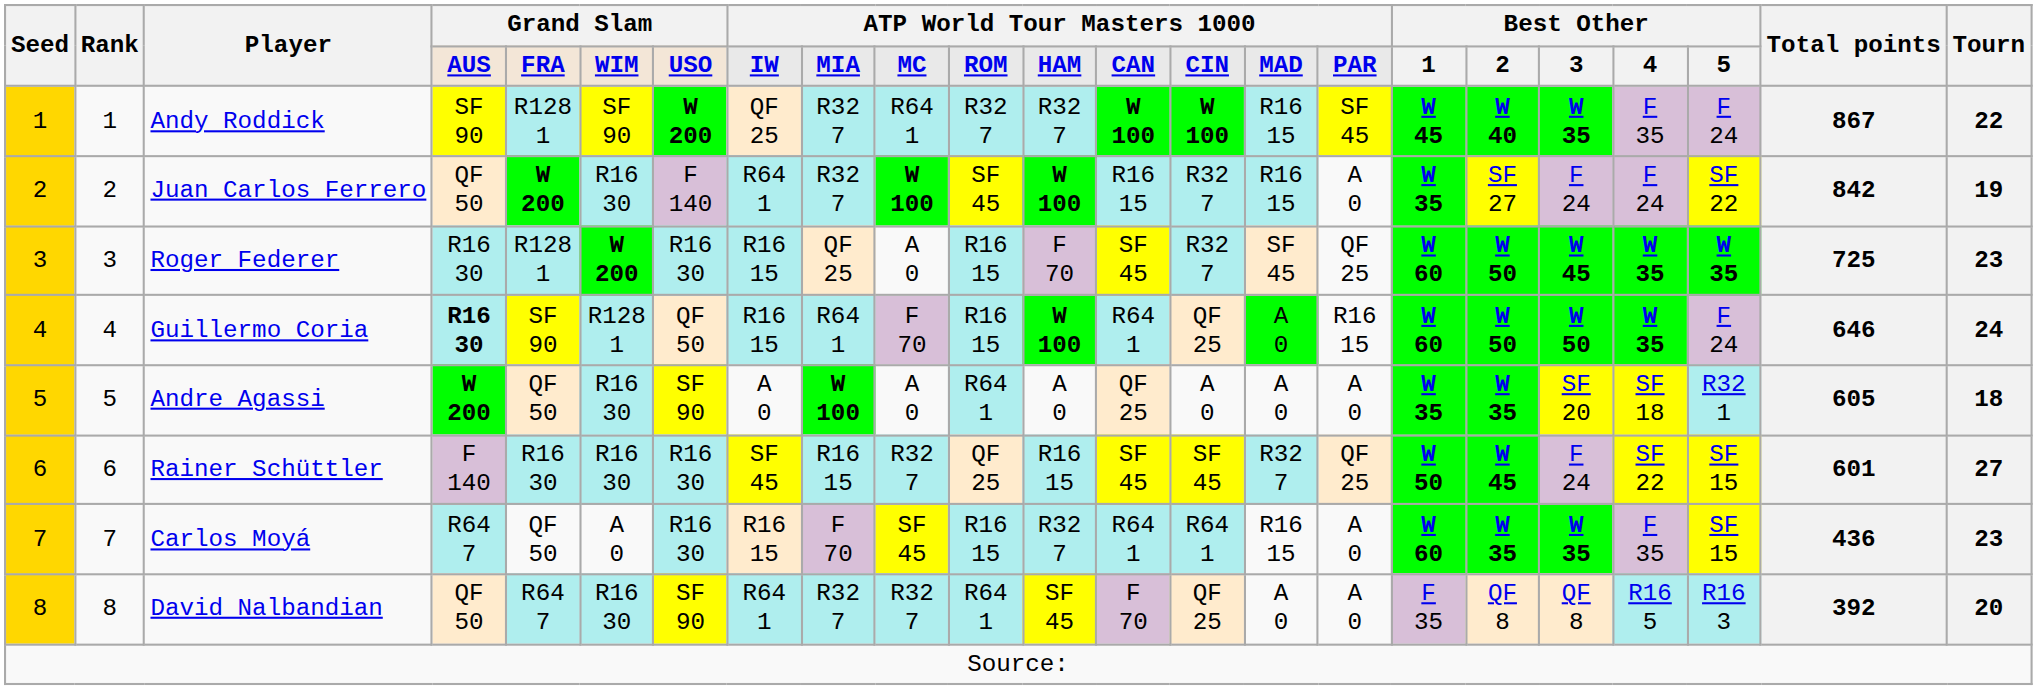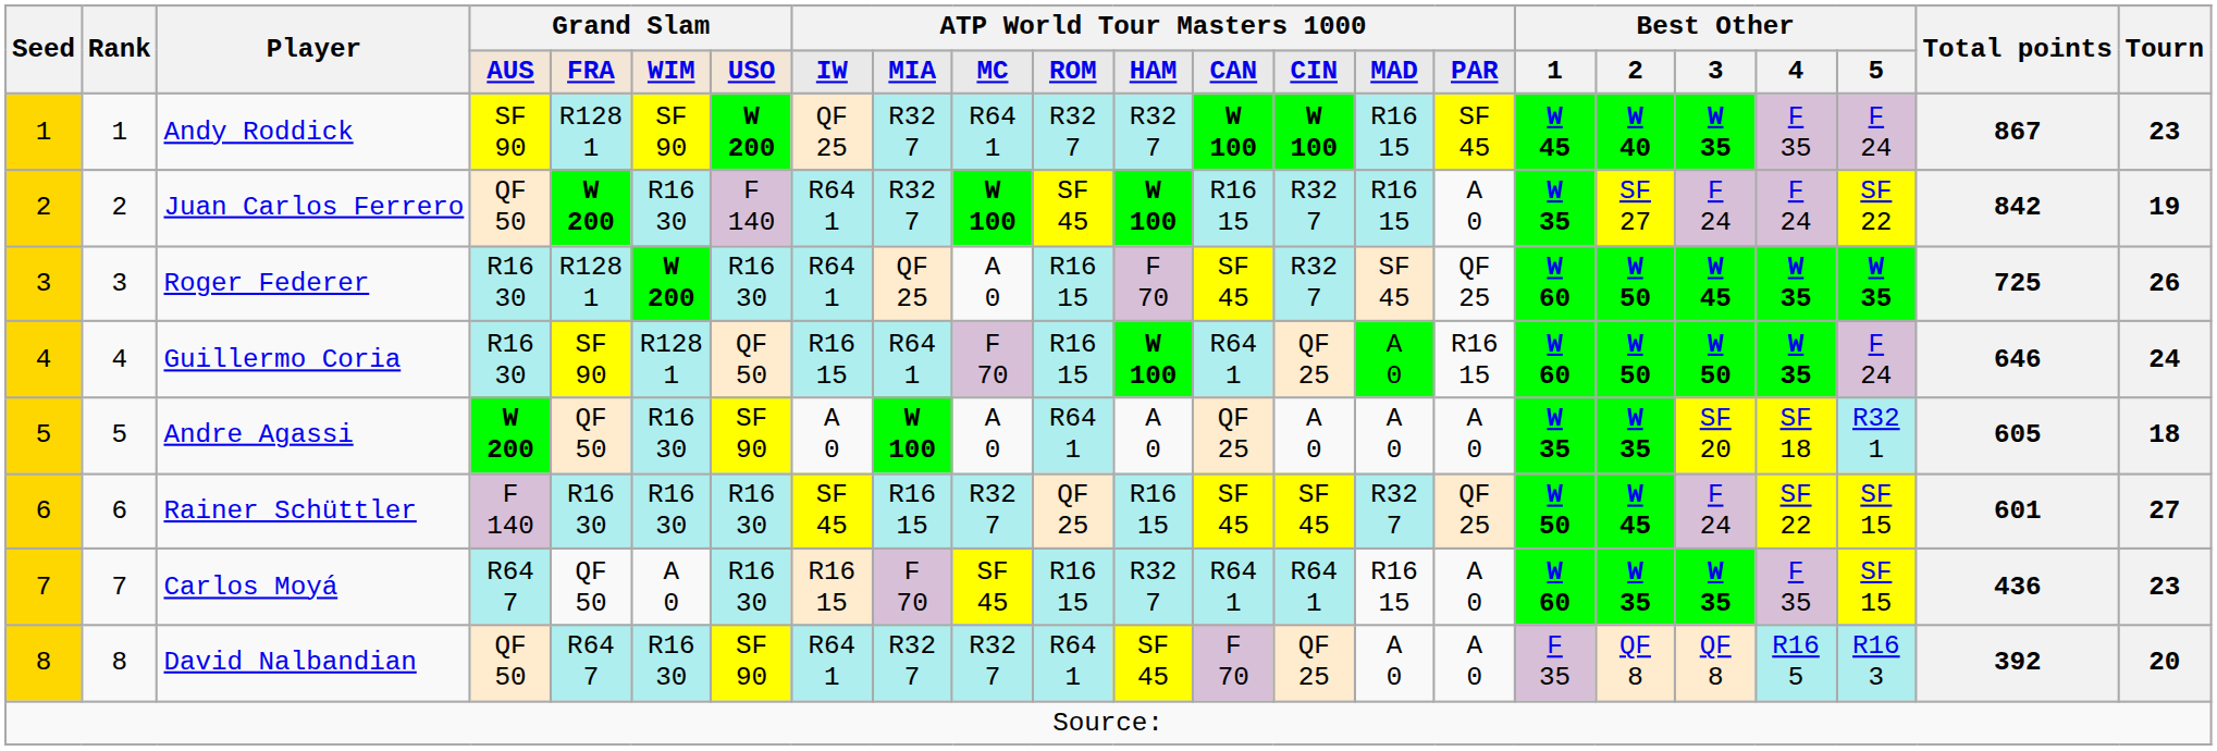 <table class=wikitable style=font-size:90%;text-align:center>
 <tr>
 <th rowspan=2>Seed</th>
 <th rowspan=2>Rank</th>
 <th rowspan="2">Player</th>
 <th colspan=4>Grand Slam</th>
 <th colspan=9>ATP World Tour Masters 1000</th>
 <th colspan=5>Best Other</th>
 <th rowspan=2>Total points</th>
 <th rowspan=2>Tourn</th>
 </tr>
 <tr>
 <td style="background:#f3e6d7; width:30px;"><strong><a href='#'>AUS</a></strong></td>
 <td style="background:#f3e6d7; width:30px;"><strong><a href='#'>FRA</a></strong></td>
 <td style="background:#f3e6d7; width:30px;"><strong><a href='#'>WIM</a></strong></td>
 <td style="background:#f3e6d7; width:30px;"><strong><a href='#'>USO</a></strong></td>
 <td style="background:#e9e9e9; width:30px;"><strong><a href='#'>IW</a></strong></td>
 <td style="background:#e9e9e9; width:30px;"><strong><a href='#'>MIA</a></strong></td>
 <td style="background:#e9e9e9; width:30px;"><strong><a href='#'>MC</a></strong></td>
 <td style="background:#e9e9e9; width:30px;"><strong><a href='#'>ROM</a></strong></td>
 <td style="background:#e9e9e9; width:30px;"><strong><a href='#'>HAM</a></strong></td>
 <td style="background:#e9e9e9; width:30px;"><strong><a href='#'>CAN</a></strong></td>
 <td style="background:#e9e9e9; width:30px;"><strong><a href='#'>CIN</a></strong></td>
 <td style="background:#e9e9e9; width:30px;"><strong><a href='#'>MAD</a></strong></td>
 <td style="background:#e9e9e9; width:30px;"><strong><a href='#'>PAR</a></strong></td>
 <th width=30>1</th>
 <th width=30>2</th>
 <th width=30>3</th>
 <th width=30>4</th>
 <th width=30>5</th>
 </tr>
 <tr>
 <td bgcolor=gold>1</td>
 <td>1</td>
 <td align="left"> <a href='#'>Andy Roddick</a></td>
 <td bgcolor=yellow>SF<br>90</td>
 <td bgcolor=#afeeee>R128<br>1</td>
 <td bgcolor=yellow>SF<br>90</td>
 <td bgcolor=lime><strong>W</strong><br><strong>200</strong></td>
 <td bgcolor=#ffebcd>QF<br>25</td>
 <td bgcolor=#afeeee>R32<br>7</td>
 <td bgcolor=#afeeee>R64<br>1</td>
 <td bgcolor=#afeeee>R32<br>7</td>
 <td bgcolor=#afeeee>R32<br>7</td>
 <td bgcolor=lime><strong>W</strong><br><strong>100</strong></td>
 <td bgcolor=lime><strong>W</strong><br><strong>100</strong></td>
 <td bgcolor=#afeeee>R16<br>15</td>
 <td bgcolor=yellow>SF<br>45</td>
 <td bgcolor=lime><a href='#'><strong>W</strong></a><br><strong>45</strong></td>
 <td bgcolor=lime><a href='#'><strong>W</strong></a><br><strong>40</strong></td>
 <td bgcolor=lime><a href='#'><strong>W</strong></a><br><strong>35</strong></td>
 <td bgcolor=thistle><a href='#'>F</a><br>35</td>
 <td bgcolor=thistle><a href='#'>F</a><br>24</td>
 <th>867</th>
-<th>22</th>
+<th>23</th>
 </tr>
 <tr>
 <td bgcolor=gold>2</td>
 <td>2</td>
 <td align="left"> <a href='#'>Juan Carlos Ferrero</a></td>
 <td bgcolor=#ffebcd>QF<br>50</td>
 <td bgcolor=lime><strong>W</strong><br><strong>200</strong></td>
 <td bgcolor=#afeeee>R16<br>30</td>
 <td bgcolor=thistle>F<br>140</td>
 <td bgcolor=#afeeee>R64<br>1</td>
 <td bgcolor=#afeeee>R32<br>7</td>
 <td bgcolor=lime><strong>W</strong><br><strong>100</strong></td>
 <td bgcolor=yellow>SF<br>45</td>
 <td bgcolor=lime><strong>W</strong><br><strong>100</strong></td>
 <td bgcolor=#afeeee>R16<br>15</td>
 <td bgcolor=#afeeee>R32<br>7</td>
 <td bgcolor=#afeeee>R16<br>15</td>
 <td bgcolor=>A<br>0</td>
 <td bgcolor=lime><a href='#'><strong>W</strong></a><br><strong>35</strong></td>
 <td bgcolor=yellow><a href='#'>SF</a><br>27</td>
 <td bgcolor=thistle><a href='#'>F</a><br>24</td>
 <td bgcolor=thistle><a href='#'>F</a><br>24</td>
 <td bgcolor=yellow><a href='#'>SF</a><br>22</td>
 <th>842</th>
 <th>19</th>
 </tr>
 <tr>
 <td bgcolor=gold>3</td>
 <td>3</td>
 <td align="left"> <a href='#'>Roger Federer</a></td>
 <td bgcolor=#afeeee>R16<br>30</td>
 <td bgcolor=#afeeee>R128<br>1</td>
 <td bgcolor=lime><strong>W</strong><br><strong>200</strong></td>
 <td bgcolor=#afeeee>R16<br>30</td>
-<td bgcolor=#afeeee>R16<br>15</td>
+<td bgcolor=#afeeee>R64<br>1</td>
 <td bgcolor=#ffebcd>QF<br>25</td>
 <td bgcolor=>A<br>0</td>
 <td bgcolor=#afeeee>R16<br>15</td>
 <td bgcolor=thistle>F<br>70</td>
 <td bgcolor=yellow>SF<br>45</td>
 <td bgcolor=#afeeee>R32<br>7</td>
 <td bgcolor=#ffebcd>SF<br>45</td>
 <td bgcolor=>QF<br>25</td>
 <td bgcolor=lime><a href='#'><strong>W</strong></a><br><strong>60</strong></td>
 <td bgcolor=lime><a href='#'><strong>W</strong></a><br><strong>50</strong></td>
 <td bgcolor=lime><a href='#'><strong>W</strong></a><br><strong>45</strong></td>
 <td bgcolor=lime><a href='#'><strong>W</strong></a><br><strong>35</strong></td>
 <td bgcolor=lime><a href='#'><strong>W</strong></a><br><strong>35</strong></td>
 <th>725</th>
-<th>23</th>
+<th>26</th>
 </tr>
 <tr>
 <td bgcolor=gold>4</td>
 <td>4</td>
 <td align="left"> <a href='#'>Guillermo Coria</a></td>
-<td bgcolor=#afeeee><strong>R16<br>30</strong></td>
+<td bgcolor=#afeeee>R16<br>30</td>
 <td bgcolor=yellow>SF<br>90</td>
 <td bgcolor=#afeeee>R128<br>1</td>
 <td bgcolor=#ffebcd>QF<br>50</td>
 <td bgcolor=#afeeee>R16<br>15</td>
 <td bgcolor=#afeeee>R64<br>1</td>
 <td bgcolor=thistle>F<br>70</td>
 <td bgcolor=#afeeee>R16<br>15</td>
 <td bgcolor=lime><strong>W</strong><br><strong>100</strong></td>
 <td bgcolor=#afeeee>R64<br>1</td>
 <td bgcolor=#ffebcd>QF<br>25</td>
 <td bgcolor=lime>A<br>0</td>
 <td bgcolor=>R16<br>15</td>
 <td bgcolor=lime><a href='#'><strong>W</strong></a><br><strong>60</strong></td>
 <td bgcolor=lime><a href='#'><strong>W</strong></a><br><strong>50</strong></td>
 <td bgcolor=lime><a href='#'><strong>W</strong></a><br><strong>50</strong></td>
 <td bgcolor=lime><a href='#'><strong>W</strong></a><br><strong>35</strong></td>
 <td bgcolor=thistle><a href='#'>F</a><br>24</td>
 <th>646</th>
 <th>24</th>
 </tr>
 <tr>
 <td bgcolor=gold>5</td>
 <td>5</td>
 <td align="left"> <a href='#'>Andre Agassi</a></td>
 <td bgcolor=lime><strong>W</strong><br><strong>200</strong></td>
 <td bgcolor=#ffebcd>QF<br>50</td>
 <td bgcolor=#afeeee>R16<br>30</td>
 <td bgcolor=yellow>SF<br>90</td>
 <td bgcolor=>A<br>0</td>
 <td bgcolor=lime><strong>W</strong><br><strong>100</strong></td>
 <td bgcolor=>A<br>0</td>
 <td bgcolor=#afeeee>R64<br>1</td>
 <td bgcolor=>A<br>0</td>
 <td bgcolor=#ffebcd>QF<br>25</td>
 <td bgcolor=>A<br>0</td>
 <td bgcolor=>A<br>0</td>
 <td bgcolor=>A<br>0</td>
 <td bgcolor=lime><a href='#'><strong>W</strong></a><br><strong>35</strong></td>
 <td bgcolor=lime><a href='#'><strong>W</strong></a><br><strong>35</strong></td>
 <td bgcolor=yellow><a href='#'>SF</a><br>20</td>
 <td bgcolor=yellow><a href='#'>SF</a><br>18</td>
 <td bgcolor=#afeeee><a href='#'>R32</a><br>1</td>
 <th>605</th>
 <th>18</th>
 </tr>
 <tr>
 <td bgcolor=gold>6</td>
 <td>6</td>
 <td align="left"> <a href='#'>Rainer Schüttler</a></td>
 <td bgcolor=thistle>F<br>140</td>
 <td bgcolor=#afeeee>R16<br>30</td>
 <td bgcolor=#afeeee>R16<br>30</td>
 <td bgcolor=#afeeee>R16<br>30</td>
 <td bgcolor=yellow>SF<br>45</td>
 <td bgcolor=#afeeee>R16<br>15</td>
 <td bgcolor=#afeeee>R32<br>7</td>
 <td bgcolor=#ffebcd>QF<br>25</td>
 <td bgcolor=#afeeee>R16<br>15</td>
 <td bgcolor=yellow>SF<br>45</td>
 <td bgcolor=yellow>SF<br>45</td>
 <td bgcolor=#afeeee>R32<br>7</td>
 <td bgcolor=#ffebcd>QF<br>25</td>
 <td bgcolor=lime><a href='#'><strong>W</strong></a><br><strong>50</strong></td>
 <td bgcolor=lime><a href='#'><strong>W</strong></a><br><strong>45</strong></td>
 <td bgcolor=thistle><a href='#'>F</a><br>24</td>
 <td bgcolor=yellow><a href='#'>SF</a><br>22</td>
 <td bgcolor=yellow><a href='#'>SF</a><br>15</td>
 <th>601</th>
 <th>27</th>
 </tr>
 <tr>
 <td bgcolor=gold>7</td>
 <td>7</td>
 <td align="left"> <a href='#'>Carlos Moyá</a></td>
 <td bgcolor=#afeeee>R64<br>7</td>
 <td bgcolor=>QF<br>50</td>
 <td bgcolor=>A<br>0</td>
 <td bgcolor=#afeeee>R16<br>30</td>
 <td bgcolor=#ffebcd>R16<br>15</td>
 <td bgcolor=thistle>F<br>70</td>
 <td bgcolor=yellow>SF<br>45</td>
 <td bgcolor=#afeeee>R16<br>15</td>
 <td bgcolor=#afeeee>R32<br>7</td>
 <td bgcolor=#afeeee>R64<br>1</td>
 <td bgcolor=#afeeee>R64<br>1</td>
 <td bgcolor#afeeee=>R16<br>15</td>
 <td bgcolor=>A<br>0</td>
 <td bgcolor=lime><a href='#'><strong>W</strong></a><br><strong>60</strong></td>
 <td bgcolor=lime><a href='#'><strong>W</strong></a><br><strong>35</strong></td>
 <td bgcolor=lime><a href='#'><strong>W</strong></a><br><strong>35</strong></td>
 <td bgcolor=thistle><a href='#'>F</a><br>35</td>
 <td bgcolor=yellow><a href='#'>SF</a><br>15</td>
 <th>436</th>
 <th>23</th>
 </tr>
 <tr>
 <td bgcolor=gold>8</td>
 <td>8</td>
 <td align="left"> <a href='#'>David Nalbandian</a></td>
 <td bgcolor=#ffebcd>QF<br>50</td>
 <td bgcolor=#afeeee>R64<br>7</td>
 <td bgcolor=#afeeee>R16<br>30</td>
 <td bgcolor=yellow>SF<br>90</td>
 <td bgcolor=#afeeee>R64<br>1</td>
 <td bgcolor=#afeeee>R32<br>7</td>
 <td bgcolor=#afeeee>R32<br>7</td>
 <td bgcolor=#afeeee>R64<br>1</td>
 <td bgcolor=yellow>SF<br>45</td>
 <td bgcolor=thistle>F<br>70</td>
 <td bgcolor=#ffebcd>QF<br>25</td>
 <td bgcolor=>A<br>0</td>
 <td bgcolor=>A<br>0</td>
 <td bgcolor=thistle><a href='#'>F</a><br>35</td>
 <td bgcolor=#ffebcd><a href='#'>QF</a><br>8</td>
 <td bgcolor=#ffebcd><a href='#'>QF</a><br>8</td>
 <td bgcolor=#afeeee><a href='#'>R16</a><br>5</td>
 <td bgcolor=#afeeee><a href='#'>R16</a><br>3</td>
 <th>392</th>
 <th>20</th>
 </tr>
 <tr>
 <td colspan="23">Source:</td>
 </tr>
 </table>
